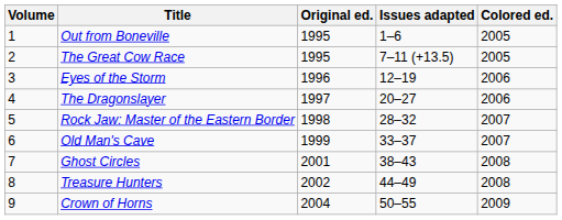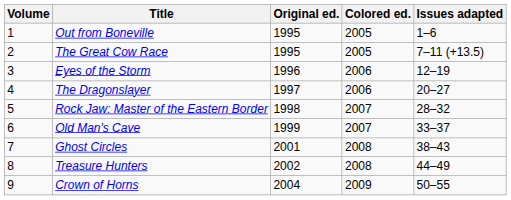 <table class="wikitable">
 <tr>
 <th scope="col">Volume</th>
 <th scope="col">Title</th>
 <th scope="col">Original ed.</th>
+<th scope="col">Colored ed.</th>
 <th scope="col">Issues adapted</th>
-<th scope="col">Colored ed.</th>
 </tr>
 <tr>
 <td>1</td>
 <td scope="row"><em><a href='#'>Out from Boneville</a></em></td>
 <td>1995</td>
+<td>2005</td>
 <td>1–6</td>
-<td>2005</td>
 </tr>
 <tr>
 <td>2</td>
 <td scope="row"><em><a href='#'>The Great Cow Race</a></em></td>
 <td>1995</td>
+<td>2005</td>
 <td>7–11 (+13.5)</td>
-<td>2005</td>
 </tr>
 <tr>
 <td>3</td>
 <td scope="row"><em><a href='#'>Eyes of the Storm</a></em></td>
 <td>1996</td>
+<td>2006</td>
 <td>12–19</td>
-<td>2006</td>
 </tr>
 <tr>
 <td>4</td>
 <td scope="row"><em><a href='#'>The Dragonslayer</a></em></td>
 <td>1997</td>
+<td>2006</td>
 <td>20–27</td>
-<td>2006</td>
 </tr>
 <tr>
 <td>5</td>
 <td scope="row"><em><a href='#'>Rock Jaw: Master of the Eastern Border</a></em></td>
 <td>1998</td>
+<td>2007</td>
 <td>28–32</td>
-<td>2007</td>
 </tr>
 <tr>
 <td>6</td>
 <td scope="row"><em><a href='#'>Old Man's Cave</a></em></td>
 <td>1999</td>
+<td>2007</td>
 <td>33–37</td>
-<td>2007</td>
 </tr>
 <tr>
 <td>7</td>
 <td scope="row"><em><a href='#'>Ghost Circles</a></em></td>
 <td>2001</td>
+<td>2008</td>
 <td>38–43</td>
-<td>2008</td>
 </tr>
 <tr>
 <td>8</td>
 <td scope="row"><em><a href='#'>Treasure Hunters</a></em></td>
 <td>2002</td>
+<td>2008</td>
 <td>44–49</td>
-<td>2008</td>
 </tr>
 <tr>
 <td>9</td>
 <td scope="row"><em><a href='#'>Crown of Horns</a></em></td>
 <td>2004</td>
+<td>2009</td>
 <td>50–55</td>
-<td>2009</td>
 </tr>
 </table>
